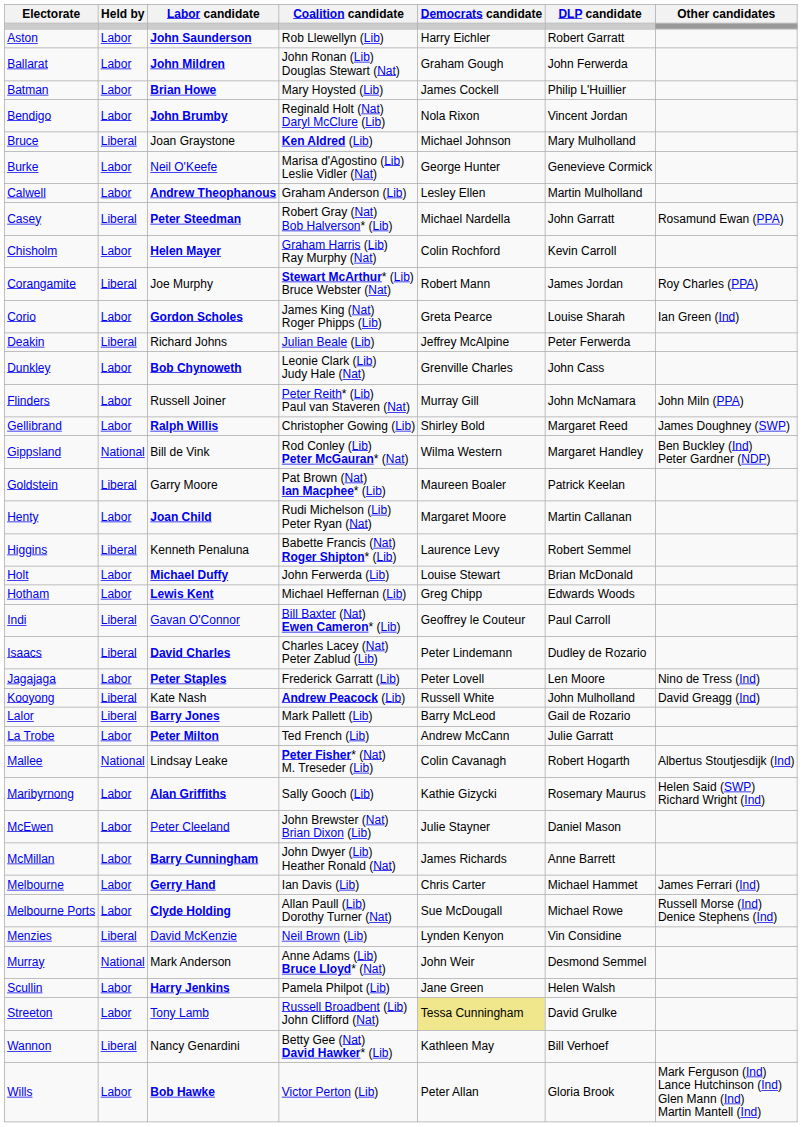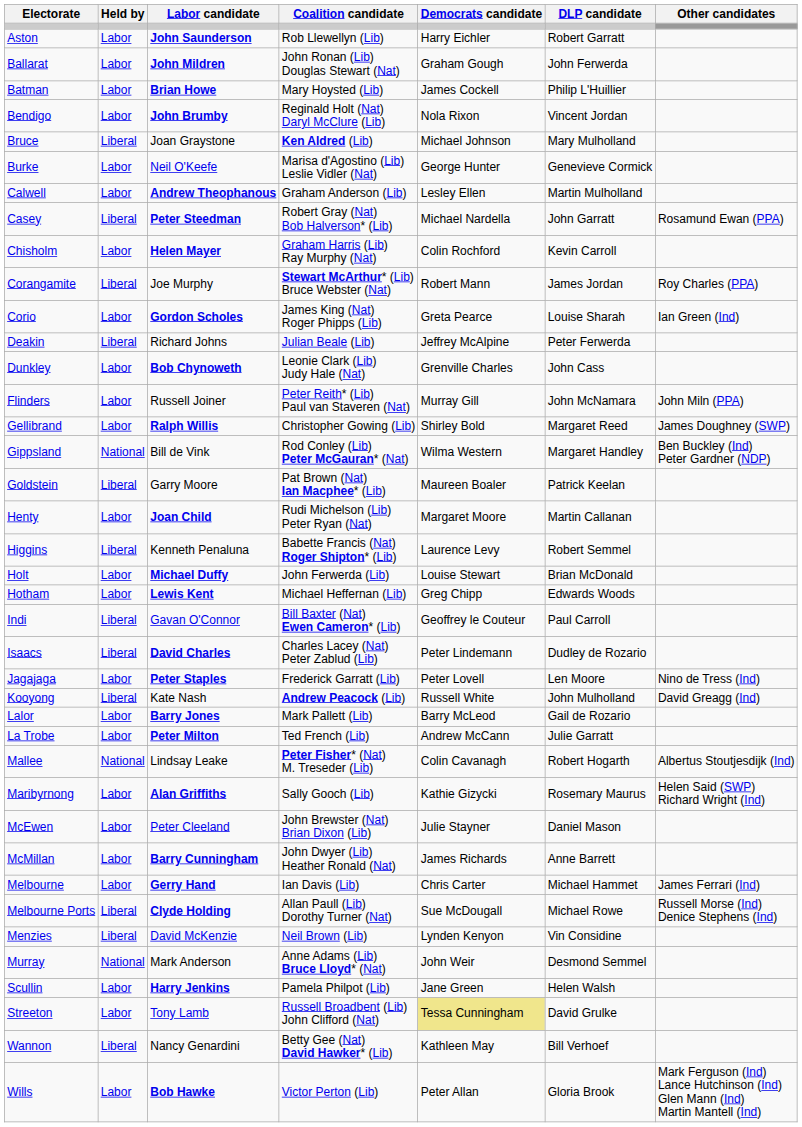 <table class="wikitable">
 <tr>
 <th>Electorate</th>
 <th>Held by</th>
 <th><a href='#'>Labor</a> candidate</th>
 <th><a href='#'>Coalition</a> candidate</th>
 <th><a href='#'>Democrats</a> candidate</th>
 <th><a href='#'>DLP</a> candidate</th>
 <th>Other candidates</th>
 </tr>
 <tr bgcolor="#cccccc">
 <td></td>
 <td></td>
 <td></td>
 <td></td>
 <td></td>
 <td></td>
 <td bgcolor="#999999"></td>
 </tr>
 <tr>
 <td><a href='#'>Aston</a></td>
 <td><a href='#'>Labor</a></td>
 <td><strong><a href='#'>John Saunderson</a></strong></td>
 <td>Rob Llewellyn (<a href='#'>Lib</a>)</td>
 <td>Harry Eichler</td>
 <td>Robert Garratt</td>
 <td></td>
 </tr>
 <tr>
 <td><a href='#'>Ballarat</a></td>
 <td><a href='#'>Labor</a></td>
 <td><strong><a href='#'>John Mildren</a></strong></td>
 <td>John Ronan (<a href='#'>Lib</a>)<br>Douglas Stewart (<a href='#'>Nat</a>)</td>
 <td>Graham Gough</td>
 <td>John Ferwerda</td>
 <td></td>
 </tr>
 <tr>
 <td><a href='#'>Batman</a></td>
 <td><a href='#'>Labor</a></td>
 <td><strong><a href='#'>Brian Howe</a></strong></td>
 <td>Mary Hoysted (<a href='#'>Lib</a>)</td>
 <td>James Cockell</td>
 <td>Philip L'Huillier</td>
 <td></td>
 </tr>
 <tr>
 <td><a href='#'>Bendigo</a></td>
 <td><a href='#'>Labor</a></td>
 <td><strong><a href='#'>John Brumby</a></strong></td>
 <td>Reginald Holt (<a href='#'>Nat</a>)<br><a href='#'>Daryl McClure</a> (<a href='#'>Lib</a>)</td>
 <td>Nola Rixon</td>
 <td>Vincent Jordan</td>
 <td></td>
 </tr>
 <tr>
 <td><a href='#'>Bruce</a></td>
 <td><a href='#'>Liberal</a></td>
 <td>Joan Graystone</td>
 <td><strong><a href='#'>Ken Aldred</a></strong> (<a href='#'>Lib</a>)</td>
 <td>Michael Johnson</td>
 <td>Mary Mulholland</td>
 <td></td>
 </tr>
 <tr>
 <td><a href='#'>Burke</a></td>
 <td><a href='#'>Labor</a></td>
 <td><a href='#'>Neil O'Keefe</a></td>
 <td>Marisa d'Agostino (<a href='#'>Lib</a>)<br>Leslie Vidler (<a href='#'>Nat</a>)</td>
 <td>George Hunter</td>
 <td>Genevieve Cormick</td>
 <td></td>
 </tr>
 <tr>
 <td><a href='#'>Calwell</a></td>
 <td><a href='#'>Labor</a></td>
 <td><strong><a href='#'>Andrew Theophanous</a></strong></td>
 <td>Graham Anderson (<a href='#'>Lib</a>)</td>
 <td>Lesley Ellen</td>
 <td>Martin Mulholland</td>
 <td></td>
 </tr>
 <tr>
 <td><a href='#'>Casey</a></td>
 <td><a href='#'>Liberal</a></td>
 <td><strong><a href='#'>Peter Steedman</a></strong></td>
 <td>Robert Gray (<a href='#'>Nat</a>)<br><a href='#'>Bob Halverson</a>* (<a href='#'>Lib</a>)</td>
 <td>Michael Nardella</td>
 <td>John Garratt</td>
 <td>Rosamund Ewan (<a href='#'>PPA</a>)</td>
 </tr>
 <tr>
 <td><a href='#'>Chisholm</a></td>
 <td><a href='#'>Labor</a></td>
 <td><strong><a href='#'>Helen Mayer</a></strong></td>
 <td><a href='#'>Graham Harris</a> (<a href='#'>Lib</a>)<br>Ray Murphy (<a href='#'>Nat</a>)</td>
 <td>Colin Rochford</td>
 <td>Kevin Carroll</td>
 <td></td>
 </tr>
 <tr>
 <td><a href='#'>Corangamite</a></td>
 <td><a href='#'>Liberal</a></td>
 <td>Joe Murphy</td>
 <td><strong><a href='#'>Stewart McArthur</a></strong>* (<a href='#'>Lib</a>)<br>Bruce Webster (<a href='#'>Nat</a>)</td>
 <td>Robert Mann</td>
 <td>James Jordan</td>
 <td>Roy Charles (<a href='#'>PPA</a>)</td>
 </tr>
 <tr>
 <td><a href='#'>Corio</a></td>
 <td><a href='#'>Labor</a></td>
 <td><strong><a href='#'>Gordon Scholes</a></strong></td>
 <td>James King (<a href='#'>Nat</a>)<br>Roger Phipps (<a href='#'>Lib</a>)</td>
 <td>Greta Pearce</td>
 <td>Louise Sharah</td>
 <td>Ian Green (<a href='#'>Ind</a>)</td>
 </tr>
 <tr>
 <td><a href='#'>Deakin</a></td>
 <td><a href='#'>Liberal</a></td>
 <td>Richard Johns</td>
 <td><a href='#'>Julian Beale</a> (<a href='#'>Lib</a>)</td>
 <td>Jeffrey McAlpine</td>
 <td>Peter Ferwerda</td>
 <td></td>
 </tr>
 <tr>
 <td><a href='#'>Dunkley</a></td>
 <td><a href='#'>Labor</a></td>
 <td><strong><a href='#'>Bob Chynoweth</a></strong></td>
 <td>Leonie Clark (<a href='#'>Lib</a>)<br>Judy Hale (<a href='#'>Nat</a>)</td>
 <td>Grenville Charles</td>
 <td>John Cass</td>
 <td></td>
 </tr>
 <tr>
 <td><a href='#'>Flinders</a></td>
 <td><a href='#'>Labor</a></td>
 <td>Russell Joiner</td>
 <td><a href='#'>Peter Reith</a>* (<a href='#'>Lib</a>)<br>Paul van Staveren (<a href='#'>Nat</a>)</td>
 <td>Murray Gill</td>
 <td>John McNamara</td>
 <td>John Miln (<a href='#'>PPA</a>)</td>
 </tr>
 <tr>
 <td><a href='#'>Gellibrand</a></td>
 <td><a href='#'>Labor</a></td>
 <td><strong><a href='#'>Ralph Willis</a></strong></td>
 <td>Christopher Gowing (<a href='#'>Lib</a>)</td>
 <td>Shirley Bold</td>
 <td>Margaret Reed</td>
 <td>James Doughney (<a href='#'>SWP</a>)</td>
 </tr>
 <tr>
 <td><a href='#'>Gippsland</a></td>
 <td><a href='#'>National</a></td>
 <td>Bill de Vink</td>
 <td>Rod Conley (<a href='#'>Lib</a>)<br><strong><a href='#'>Peter McGauran</a></strong>* (<a href='#'>Nat</a>)</td>
 <td>Wilma Western</td>
 <td>Margaret Handley</td>
 <td>Ben Buckley (<a href='#'>Ind</a>)<br>Peter Gardner (<a href='#'>NDP</a>)</td>
 </tr>
 <tr>
 <td><a href='#'>Goldstein</a></td>
 <td><a href='#'>Liberal</a></td>
 <td>Garry Moore</td>
 <td>Pat Brown (<a href='#'>Nat</a>)<br><strong><a href='#'>Ian Macphee</a></strong>* (<a href='#'>Lib</a>)</td>
 <td>Maureen Boaler</td>
 <td>Patrick Keelan</td>
 <td></td>
 </tr>
 <tr>
 <td><a href='#'>Henty</a></td>
 <td><a href='#'>Labor</a></td>
 <td><strong><a href='#'>Joan Child</a></strong></td>
 <td>Rudi Michelson (<a href='#'>Lib</a>)<br>Peter Ryan (<a href='#'>Nat</a>)</td>
 <td>Margaret Moore</td>
 <td>Martin Callanan</td>
 <td></td>
 </tr>
 <tr>
 <td><a href='#'>Higgins</a></td>
 <td><a href='#'>Liberal</a></td>
 <td>Kenneth Penaluna</td>
 <td>Babette Francis (<a href='#'>Nat</a>)<br><strong><a href='#'>Roger Shipton</a></strong>* (<a href='#'>Lib</a>)</td>
 <td>Laurence Levy</td>
 <td>Robert Semmel</td>
 <td></td>
 </tr>
 <tr>
 <td><a href='#'>Holt</a></td>
 <td><a href='#'>Labor</a></td>
 <td><strong><a href='#'>Michael Duffy</a></strong></td>
 <td>John Ferwerda (<a href='#'>Lib</a>)</td>
 <td>Louise Stewart</td>
 <td>Brian McDonald</td>
 <td></td>
 </tr>
 <tr>
 <td><a href='#'>Hotham</a></td>
 <td><a href='#'>Labor</a></td>
 <td><strong><a href='#'>Lewis Kent</a></strong></td>
 <td>Michael Heffernan (<a href='#'>Lib</a>)</td>
 <td>Greg Chipp</td>
 <td>Edwards Woods</td>
 <td></td>
 </tr>
 <tr>
 <td><a href='#'>Indi</a></td>
 <td><a href='#'>Liberal</a></td>
 <td><a href='#'>Gavan O'Connor</a></td>
 <td><a href='#'>Bill Baxter</a> (<a href='#'>Nat</a>)<br><strong><a href='#'>Ewen Cameron</a></strong>* (<a href='#'>Lib</a>)</td>
 <td>Geoffrey le Couteur</td>
 <td>Paul Carroll</td>
 <td></td>
 </tr>
 <tr>
 <td><a href='#'>Isaacs</a></td>
 <td><a href='#'>Liberal</a></td>
 <td><strong><a href='#'>David Charles</a></strong></td>
 <td>Charles Lacey (<a href='#'>Nat</a>)<br>Peter Zablud (<a href='#'>Lib</a>)</td>
 <td>Peter Lindemann</td>
 <td>Dudley de Rozario</td>
 <td></td>
 </tr>
 <tr>
 <td><a href='#'>Jagajaga</a></td>
 <td><a href='#'>Labor</a></td>
 <td><strong><a href='#'>Peter Staples</a></strong></td>
 <td>Frederick Garratt (<a href='#'>Lib</a>)</td>
 <td>Peter Lovell</td>
 <td>Len Moore</td>
 <td>Nino de Tress (<a href='#'>Ind</a>)</td>
 </tr>
 <tr>
 <td><a href='#'>Kooyong</a></td>
 <td><a href='#'>Liberal</a></td>
 <td>Kate Nash</td>
 <td><strong><a href='#'>Andrew Peacock</a></strong> (<a href='#'>Lib</a>)</td>
 <td>Russell White</td>
 <td>John Mulholland</td>
 <td>David Greagg (<a href='#'>Ind</a>)</td>
 </tr>
 <tr>
 <td><a href='#'>Lalor</a></td>
-<td><a href='#'>Liberal</a></td>
+<td><a href='#'>Labor</a></td>
 <td><strong><a href='#'>Barry Jones</a></strong></td>
 <td>Mark Pallett (<a href='#'>Lib</a>)</td>
 <td>Barry McLeod</td>
 <td>Gail de Rozario</td>
 <td></td>
 </tr>
 <tr>
 <td><a href='#'>La Trobe</a></td>
 <td><a href='#'>Labor</a></td>
 <td><strong><a href='#'>Peter Milton</a></strong></td>
 <td>Ted French (<a href='#'>Lib</a>)</td>
 <td>Andrew McCann</td>
 <td>Julie Garratt</td>
 <td></td>
 </tr>
 <tr>
 <td><a href='#'>Mallee</a></td>
 <td><a href='#'>National</a></td>
 <td>Lindsay Leake</td>
 <td><strong><a href='#'>Peter Fisher</a></strong>* (<a href='#'>Nat</a>)<br>M. Treseder (<a href='#'>Lib</a>)</td>
 <td>Colin Cavanagh</td>
 <td>Robert Hogarth</td>
 <td>Albertus Stoutjesdijk (<a href='#'>Ind</a>)</td>
 </tr>
 <tr>
 <td><a href='#'>Maribyrnong</a></td>
 <td><a href='#'>Labor</a></td>
 <td><strong><a href='#'>Alan Griffiths</a></strong></td>
 <td>Sally Gooch (<a href='#'>Lib</a>)</td>
 <td>Kathie Gizycki</td>
 <td>Rosemary Maurus</td>
 <td>Helen Said (<a href='#'>SWP</a>)<br>Richard Wright (<a href='#'>Ind</a>)</td>
 </tr>
 <tr>
 <td><a href='#'>McEwen</a></td>
 <td><a href='#'>Labor</a></td>
 <td><a href='#'>Peter Cleeland</a></td>
 <td>John Brewster (<a href='#'>Nat</a>)<br><a href='#'>Brian Dixon</a> (<a href='#'>Lib</a>)</td>
 <td>Julie Stayner</td>
 <td>Daniel Mason</td>
 <td></td>
 </tr>
 <tr>
 <td><a href='#'>McMillan</a></td>
 <td><a href='#'>Labor</a></td>
 <td><strong><a href='#'>Barry Cunningham</a></strong></td>
 <td>John Dwyer (<a href='#'>Lib</a>)<br>Heather Ronald (<a href='#'>Nat</a>)</td>
 <td>James Richards</td>
 <td>Anne Barrett</td>
 <td></td>
 </tr>
 <tr>
 <td><a href='#'>Melbourne</a></td>
 <td><a href='#'>Labor</a></td>
 <td><strong><a href='#'>Gerry Hand</a></strong></td>
 <td>Ian Davis (<a href='#'>Lib</a>)</td>
 <td>Chris Carter</td>
 <td>Michael Hammet</td>
 <td>James Ferrari (<a href='#'>Ind</a>)</td>
 </tr>
 <tr>
 <td><a href='#'>Melbourne Ports</a></td>
-<td><a href='#'>Labor</a></td>
+<td><a href='#'>Liberal</a></td>
 <td><strong><a href='#'>Clyde Holding</a></strong></td>
 <td>Allan Paull (<a href='#'>Lib</a>)<br>Dorothy Turner (<a href='#'>Nat</a>)</td>
 <td>Sue McDougall</td>
 <td>Michael Rowe</td>
 <td>Russell Morse (<a href='#'>Ind</a>)<br>Denice Stephens (<a href='#'>Ind</a>)</td>
 </tr>
 <tr>
 <td><a href='#'>Menzies</a></td>
 <td><a href='#'>Liberal</a></td>
 <td><a href='#'>David McKenzie</a></td>
 <td><a href='#'>Neil Brown</a> (<a href='#'>Lib</a>)</td>
 <td>Lynden Kenyon</td>
 <td>Vin Considine</td>
 <td></td>
 </tr>
 <tr>
 <td><a href='#'>Murray</a></td>
 <td><a href='#'>National</a></td>
 <td>Mark Anderson</td>
 <td>Anne Adams (<a href='#'>Lib</a>)<br><strong><a href='#'>Bruce Lloyd</a></strong>* (<a href='#'>Nat</a>)</td>
 <td>John Weir</td>
 <td>Desmond Semmel</td>
 <td></td>
 </tr>
 <tr>
 <td><a href='#'>Scullin</a></td>
 <td><a href='#'>Labor</a></td>
 <td><strong><a href='#'>Harry Jenkins</a></strong></td>
 <td>Pamela Philpot (<a href='#'>Lib</a>)</td>
 <td>Jane Green</td>
 <td>Helen Walsh</td>
 <td></td>
 </tr>
 <tr>
 <td><a href='#'>Streeton</a></td>
 <td><a href='#'>Labor</a></td>
 <td><a href='#'>Tony Lamb</a></td>
 <td><a href='#'>Russell Broadbent</a> (<a href='#'>Lib</a>)<br>John Clifford (<a href='#'>Nat</a>)</td>
 <td style="background: khaki;">Tessa Cunningham</td>
 <td>David Grulke</td>
 <td></td>
 </tr>
 <tr>
 <td><a href='#'>Wannon</a></td>
 <td><a href='#'>Liberal</a></td>
 <td>Nancy Genardini</td>
 <td>Betty Gee (<a href='#'>Nat</a>)<br><strong><a href='#'>David Hawker</a></strong>* (<a href='#'>Lib</a>)</td>
 <td>Kathleen May</td>
 <td>Bill Verhoef</td>
 <td></td>
 </tr>
 <tr>
 <td><a href='#'>Wills</a></td>
 <td><a href='#'>Labor</a></td>
 <td><strong><a href='#'>Bob Hawke</a></strong></td>
 <td><a href='#'>Victor Perton</a> (<a href='#'>Lib</a>)</td>
 <td>Peter Allan</td>
 <td>Gloria Brook</td>
 <td>Mark Ferguson (<a href='#'>Ind</a>)<br>Lance Hutchinson (<a href='#'>Ind</a>)<br>Glen Mann (<a href='#'>Ind</a>)<br>Martin Mantell (<a href='#'>Ind</a>)</td>
 </tr>
 </table>
